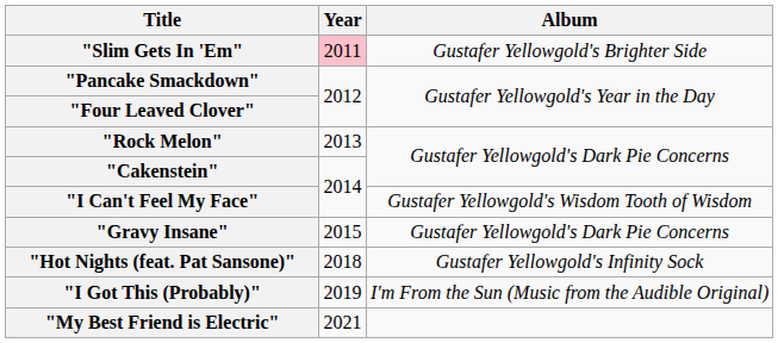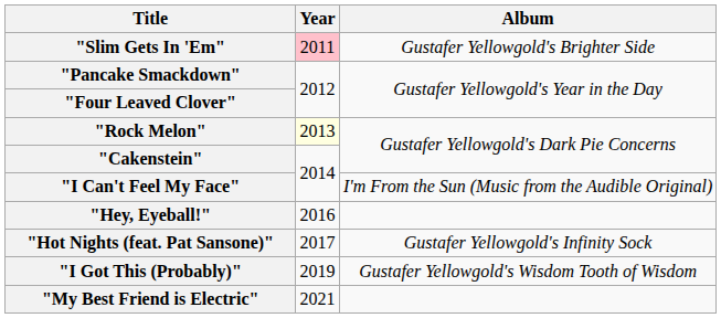 <table class="wikitable plainrowheaders" style="text-align:center">
 <tr>
 <th scope="col" style="width:16em;">Title</th>
 <th scope="col">Year</th>
 <th scope="col">Album</th>
 </tr>
 <tr>
 <th scope="row">"Slim Gets In 'Em"</th>
 <td style="background: pink;">2011</td>
 <td><em>Gustafer Yellowgold's Brighter Side</em></td>
 </tr>
 <tr>
 <th scope="row">"Pancake Smackdown"</th>
 <td rowspan="2">2012</td>
 <td rowspan="2"><em>Gustafer Yellowgold's Year in the Day</em></td>
 </tr>
 <tr>
 <th scope="row">"Four Leaved Clover"</th>
 </tr>
 <tr>
 <th scope="row">"Rock Melon"</th>
-<td>2013</td>
+<td style="background: lightyellow;">2013</td>
 <td rowspan="2"><em>Gustafer Yellowgold's Dark Pie Concerns</em></td>
 </tr>
 <tr>
 <th scope="row">"Cakenstein"</th>
 <td rowspan="2">2014</td>
 </tr>
 <tr>
 <th scope="row">"I Can't Feel My Face"</th>
-<td><em>Gustafer Yellowgold's Wisdom Tooth of Wisdom</em></td>
+<td><em>I'm From the Sun (Music from the Audible Original)</em></td>
 </tr>
 <tr>
-<th scope="row">"Gravy Insane"</th>
-<td>2015</td>
-<td><em>Gustafer Yellowgold's Dark Pie Concerns</em></td>
+<th scope="row">"Hey, Eyeball!"</th>
+<td>2016</td>
+<td></td>
 </tr>
 <tr>
 <th scope="row">"Hot Nights (feat. Pat Sansone)"</th>
-<td>2018</td>
+<td>2017</td>
 <td><em>Gustafer Yellowgold's Infinity Sock</em></td>
 </tr>
 <tr>
 <th scope="row">"I Got This (Probably)"</th>
 <td>2019</td>
-<td><em>I'm From the Sun (Music from the Audible Original)</em></td>
+<td><em>Gustafer Yellowgold's Wisdom Tooth of Wisdom</em></td>
 </tr>
 <tr>
 <th scope="row">"My Best Friend is Electric"</th>
 <td>2021</td>
 <td></td>
 </tr>
 </table>
